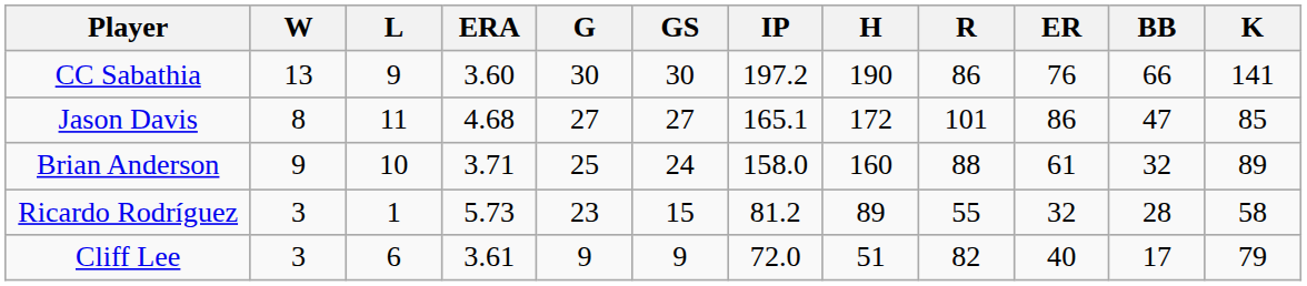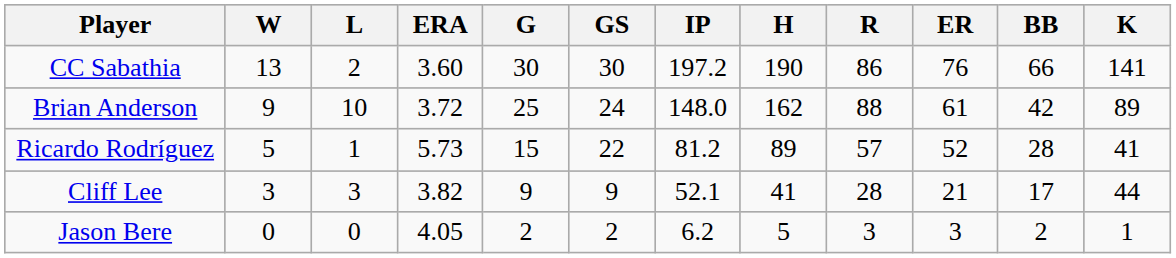 <table class="wikitable sortable">
 <tr>
 <th bgcolor="#DDDDFF" width="18%">Player</th>
 <th bgcolor="#DDDDFF" width="7%">W</th>
 <th bgcolor="#DDDDFF" width="7%">L</th>
 <th bgcolor="#DDDDFF" width="7%">ERA</th>
 <th bgcolor="#DDDDFF" width="7%">G</th>
 <th bgcolor="#DDDDFF" width="7%">GS</th>
 <th bgcolor="#DDDDFF" width="7%">IP</th>
 <th bgcolor="#DDDDFF" width="7%">H</th>
 <th bgcolor="#DDDDFF" width="7%">R</th>
 <th bgcolor="#DDDDFF" width="7%">ER</th>
 <th bgcolor="#DDDDFF" width="7%">BB</th>
 <th bgcolor="#DDDDFF" width="7%">K</th>
 </tr>
 <tr align="center">
 <td><a href='#'>CC Sabathia</a></td>
 <td>13</td>
-<td>9</td>
+<td>2</td>
 <td>3.60</td>
 <td>30</td>
 <td>30</td>
 <td>197.2</td>
 <td>190</td>
 <td>86</td>
 <td>76</td>
 <td>66</td>
 <td>141</td>
 </tr>
 <tr align="center">
-<td><a href='#'>Jason Davis</a></td>
-<td>8</td>
-<td>11</td>
-<td>4.68</td>
-<td>27</td>
-<td>27</td>
-<td>165.1</td>
-<td>172</td>
-<td>101</td>
-<td>86</td>
-<td>47</td>
-<td>85</td>
-</tr>
-<tr align="center">
 <td><a href='#'>Brian Anderson</a></td>
 <td>9</td>
 <td>10</td>
-<td>3.71</td>
+<td>3.72</td>
 <td>25</td>
 <td>24</td>
-<td>158.0</td>
-<td>160</td>
+<td>148.0</td>
+<td>162</td>
 <td>88</td>
 <td>61</td>
-<td>32</td>
+<td>42</td>
 <td>89</td>
 </tr>
 <tr align="center">
 <td><a href='#'>Ricardo Rodríguez</a></td>
-<td>3</td>
+<td>5</td>
 <td>1</td>
 <td>5.73</td>
-<td>23</td>
 <td>15</td>
+<td>22</td>
 <td>81.2</td>
 <td>89</td>
-<td>55</td>
-<td>32</td>
+<td>57</td>
+<td>52</td>
 <td>28</td>
-<td>58</td>
+<td>41</td>
 </tr>
 <tr align="center">
 <td><a href='#'>Cliff Lee</a></td>
 <td>3</td>
-<td>6</td>
-<td>3.61</td>
+<td>3</td>
+<td>3.82</td>
 <td>9</td>
 <td>9</td>
-<td>72.0</td>
-<td>51</td>
-<td>82</td>
-<td>40</td>
+<td>52.1</td>
+<td>41</td>
+<td>28</td>
+<td>21</td>
 <td>17</td>
-<td>79</td>
+<td>44</td>
+</tr>
+<tr align="center">
+<td><a href='#'>Jason Bere</a></td>
+<td>0</td>
+<td>0</td>
+<td>4.05</td>
+<td>2</td>
+<td>2</td>
+<td>6.2</td>
+<td>5</td>
+<td>3</td>
+<td>3</td>
+<td>2</td>
+<td>1</td>
 </tr>
 </table>
